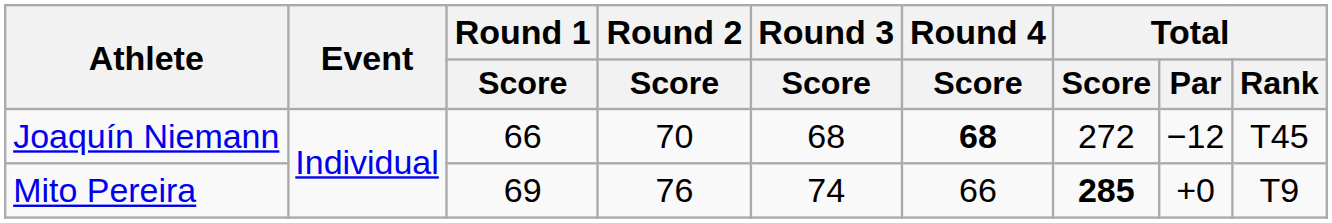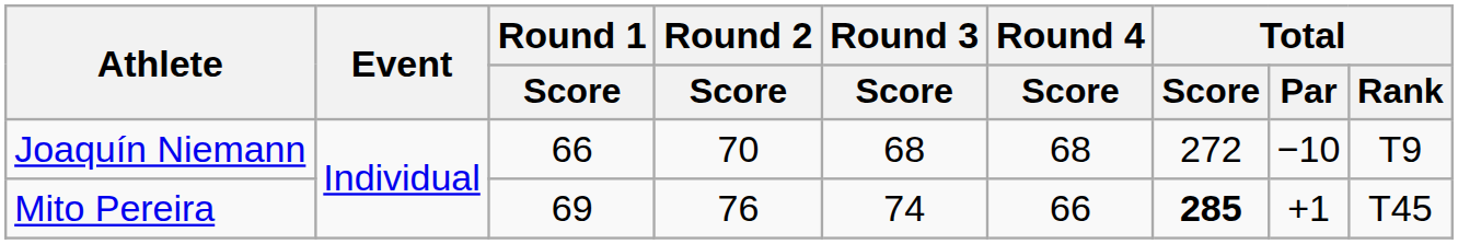 <table class=wikitable style=font-size:90%;text-align:center>
 <tr>
 <th rowspan=2>Athlete</th>
 <th rowspan=2>Event</th>
 <th>Round 1</th>
 <th>Round 2</th>
 <th>Round 3</th>
 <th>Round 4</th>
 <th colspan=3>Total</th>
 </tr>
 <tr style=font-size:95%>
 <th>Score</th>
 <th>Score</th>
 <th>Score</th>
 <th>Score</th>
 <th>Score</th>
 <th>Par</th>
 <th>Rank</th>
 </tr>
 <tr>
 <td align=left><a href='#'>Joaquín Niemann</a></td>
 <td align=left rowspan=2><a href='#'>Individual</a></td>
 <td>66</td>
 <td>70</td>
 <td>68</td>
-<td><strong>68</strong></td>
+<td>68</td>
 <td>272</td>
-<td>−12</td>
-<td>T45</td>
+<td>−10</td>
+<td>T9</td>
 </tr>
 <tr>
 <td align=left><a href='#'>Mito Pereira</a></td>
 <td>69</td>
 <td>76</td>
 <td>74</td>
 <td>66</td>
 <td><strong>285</strong></td>
-<td>+0</td>
-<td>T9</td>
+<td>+1</td>
+<td>T45</td>
 </tr>
 </table>
